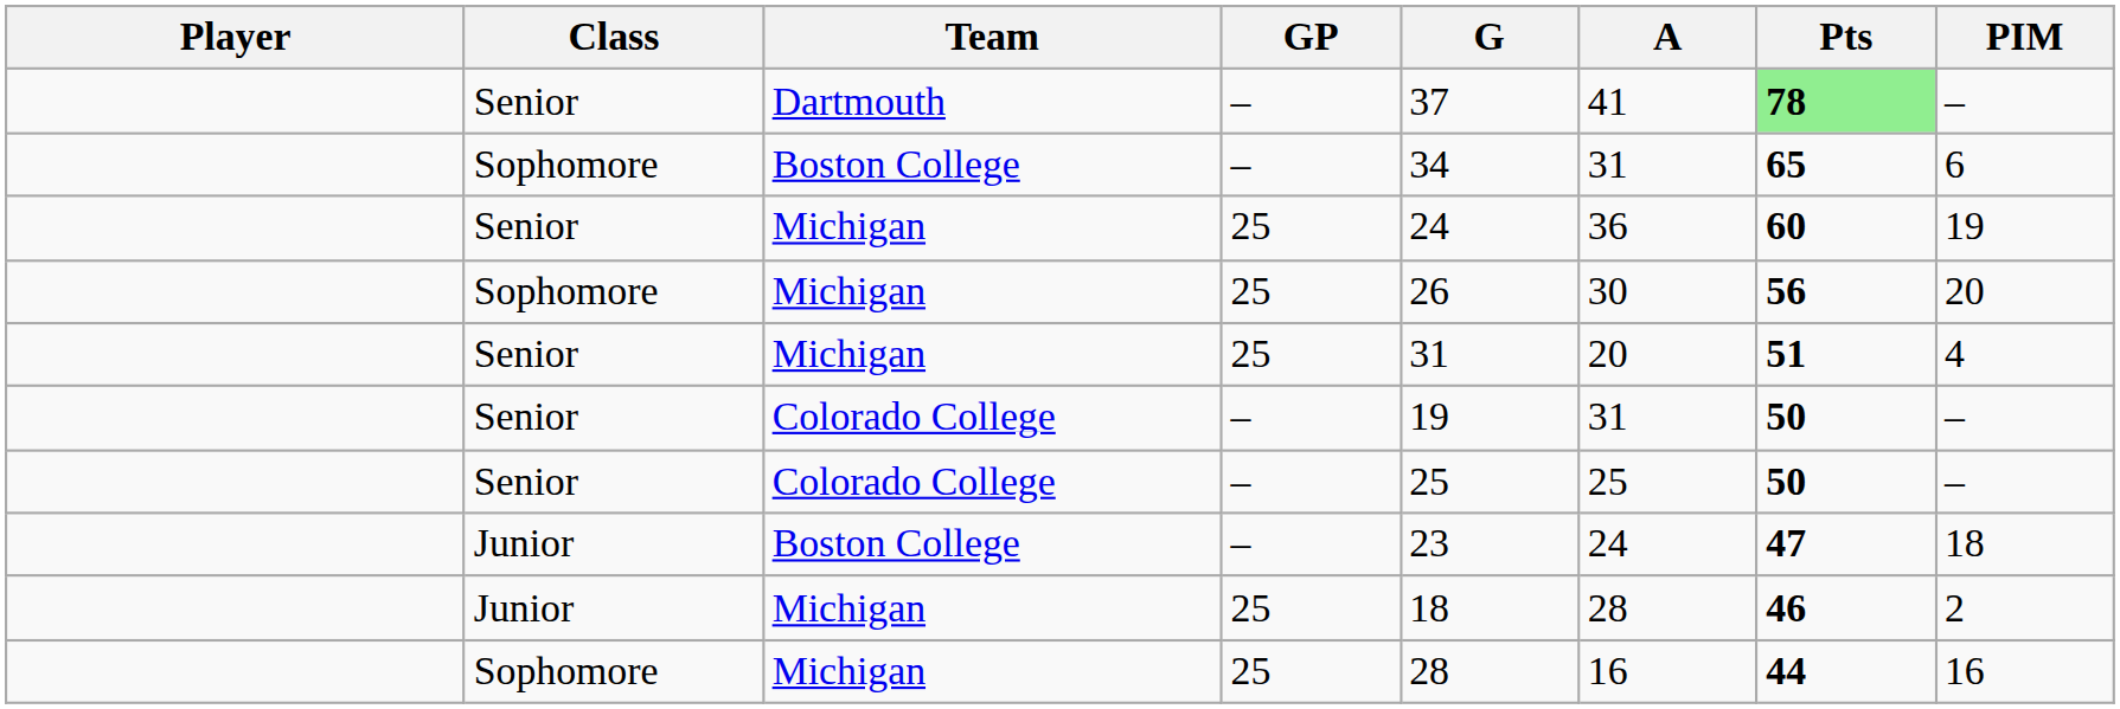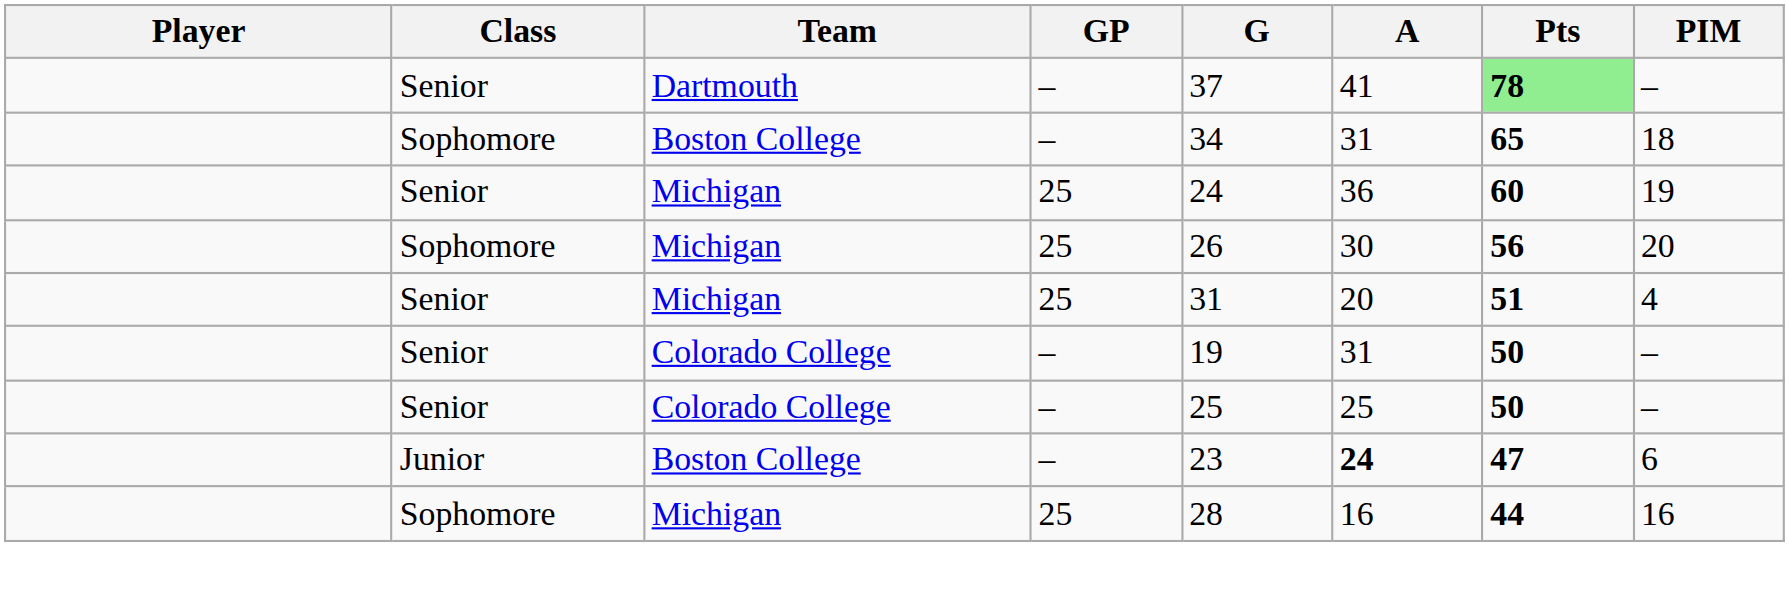 <table class="wikitable sortable">
 <tr>
 <th style="width: 11em;">Player</th>
 <th style="width: 7em;">Class</th>
 <th style="width: 11em;">Team</th>
 <th style="width: 4em;">GP</th>
 <th style="width: 4em;">G</th>
 <th style="width: 4em;">A</th>
 <th style="width: 4em;">Pts</th>
 <th style="width: 4em;">PIM</th>
 </tr>
 <tr>
 <td></td>
 <td>Senior</td>
 <td><a href='#'>Dartmouth</a></td>
 <td>–</td>
 <td>37</td>
 <td>41</td>
 <td style="background: lightgreen;"><strong>78</strong></td>
 <td>–</td>
 </tr>
 <tr>
 <td></td>
 <td>Sophomore</td>
 <td><a href='#'>Boston College</a></td>
 <td>–</td>
 <td>34</td>
 <td>31</td>
 <td><strong>65</strong></td>
-<td>6</td>
+<td>18</td>
 </tr>
 <tr>
 <td></td>
 <td>Senior</td>
 <td><a href='#'>Michigan</a></td>
 <td>25</td>
 <td>24</td>
 <td>36</td>
 <td><strong>60</strong></td>
 <td>19</td>
 </tr>
 <tr>
 <td></td>
 <td>Sophomore</td>
 <td><a href='#'>Michigan</a></td>
 <td>25</td>
 <td>26</td>
 <td>30</td>
 <td><strong>56</strong></td>
 <td>20</td>
 </tr>
 <tr>
 <td></td>
 <td>Senior</td>
 <td><a href='#'>Michigan</a></td>
 <td>25</td>
 <td>31</td>
 <td>20</td>
 <td><strong>51</strong></td>
 <td>4</td>
 </tr>
 <tr>
 <td></td>
 <td>Senior</td>
 <td><a href='#'>Colorado College</a></td>
 <td>–</td>
 <td>19</td>
 <td>31</td>
 <td><strong>50</strong></td>
 <td>–</td>
 </tr>
 <tr>
 <td></td>
 <td>Senior</td>
 <td><a href='#'>Colorado College</a></td>
 <td>–</td>
 <td>25</td>
 <td>25</td>
 <td><strong>50</strong></td>
 <td>–</td>
 </tr>
 <tr>
 <td></td>
 <td>Junior</td>
 <td><a href='#'>Boston College</a></td>
 <td>–</td>
 <td>23</td>
-<td>24</td>
+<td><strong>24</strong></td>
 <td><strong>47</strong></td>
-<td>18</td>
-</tr>
-<tr>
-<td></td>
-<td>Junior</td>
-<td><a href='#'>Michigan</a></td>
-<td>25</td>
-<td>18</td>
-<td>28</td>
-<td><strong>46</strong></td>
-<td>2</td>
+<td>6</td>
 </tr>
 <tr>
 <td></td>
 <td>Sophomore</td>
 <td><a href='#'>Michigan</a></td>
 <td>25</td>
 <td>28</td>
 <td>16</td>
 <td><strong>44</strong></td>
 <td>16</td>
 </tr>
 </table>
